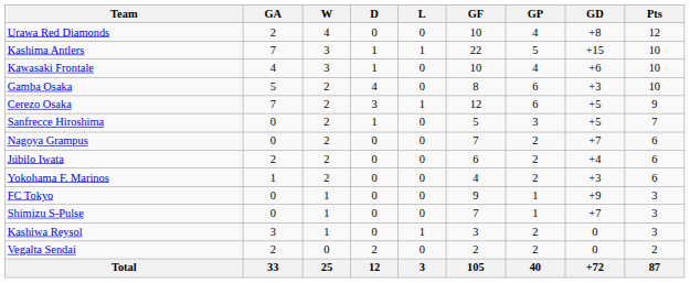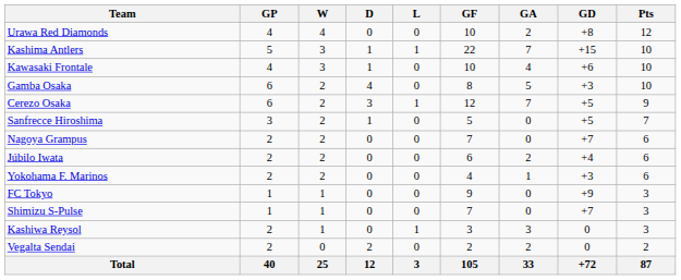 <table width=75% class="wikitable sortable" style="text-align:center">
 <tr>
 <th width=20%>Team</th>
-<th width=5%>GA</th>
+<th width=5%>GP</th>
 <th width=4%>W</th>
 <th width=4%>D</th>
 <th width=4%>L</th>
 <th width=5%>GF</th>
-<th width=5%>GP</th>
+<th width=5%>GA</th>
 <th width=5%>GD</th>
 <th width=5%>Pts</th>
 </tr>
 <tr>
 <td align=left> <a href='#'>Urawa Red Diamonds</a></td>
-<td>2</td>
+<td>4</td>
 <td>4</td>
 <td>0</td>
 <td>0</td>
 <td>10</td>
-<td>4</td>
+<td>2</td>
 <td>+8</td>
 <td>12</td>
 </tr>
 <tr>
 <td align=left> <a href='#'>Kashima Antlers</a></td>
-<td>7</td>
+<td>5</td>
 <td>3</td>
 <td>1</td>
 <td>1</td>
 <td>22</td>
-<td>5</td>
+<td>7</td>
 <td>+15</td>
 <td>10</td>
 </tr>
 <tr>
 <td align=left> <a href='#'>Kawasaki Frontale</a></td>
 <td>4</td>
 <td>3</td>
 <td>1</td>
 <td>0</td>
 <td>10</td>
 <td>4</td>
 <td>+6</td>
 <td>10</td>
 </tr>
 <tr>
 <td align=left> <a href='#'>Gamba Osaka</a></td>
-<td>5</td>
+<td>6</td>
 <td>2</td>
 <td>4</td>
 <td>0</td>
 <td>8</td>
-<td>6</td>
+<td>5</td>
 <td>+3</td>
 <td>10</td>
 </tr>
 <tr>
 <td align=left> <a href='#'>Cerezo Osaka</a></td>
-<td>7</td>
+<td>6</td>
 <td>2</td>
 <td>3</td>
 <td>1</td>
 <td>12</td>
-<td>6</td>
+<td>7</td>
 <td>+5</td>
 <td>9</td>
 </tr>
 <tr>
 <td align=left> <a href='#'>Sanfrecce Hiroshima</a></td>
-<td>0</td>
+<td>3</td>
 <td>2</td>
 <td>1</td>
 <td>0</td>
 <td>5</td>
-<td>3</td>
+<td>0</td>
 <td>+5</td>
 <td>7</td>
 </tr>
 <tr>
 <td align=left> <a href='#'>Nagoya Grampus</a></td>
-<td>0</td>
+<td>2</td>
 <td>2</td>
 <td>0</td>
 <td>0</td>
 <td>7</td>
-<td>2</td>
+<td>0</td>
 <td>+7</td>
 <td>6</td>
 </tr>
 <tr>
 <td align=left> <a href='#'>Júbilo Iwata</a></td>
 <td>2</td>
 <td>2</td>
 <td>0</td>
 <td>0</td>
 <td>6</td>
 <td>2</td>
 <td>+4</td>
 <td>6</td>
 </tr>
 <tr>
 <td align=left> <a href='#'>Yokohama F. Marinos</a></td>
-<td>1</td>
+<td>2</td>
 <td>2</td>
 <td>0</td>
 <td>0</td>
 <td>4</td>
-<td>2</td>
+<td>1</td>
 <td>+3</td>
 <td>6</td>
 </tr>
 <tr>
 <td align=left> <a href='#'>FC Tokyo</a></td>
-<td>0</td>
+<td>1</td>
 <td>1</td>
 <td>0</td>
 <td>0</td>
 <td>9</td>
-<td>1</td>
+<td>0</td>
 <td>+9</td>
 <td>3</td>
 </tr>
 <tr>
 <td align=left> <a href='#'>Shimizu S-Pulse</a></td>
-<td>0</td>
+<td>1</td>
 <td>1</td>
 <td>0</td>
 <td>0</td>
 <td>7</td>
-<td>1</td>
+<td>0</td>
 <td>+7</td>
 <td>3</td>
 </tr>
 <tr>
 <td align=left> <a href='#'>Kashiwa Reysol</a></td>
-<td>3</td>
+<td>2</td>
 <td>1</td>
 <td>0</td>
 <td>1</td>
 <td>3</td>
-<td>2</td>
+<td>3</td>
 <td>0</td>
 <td>3</td>
 </tr>
 <tr>
 <td align=left> <a href='#'>Vegalta Sendai</a></td>
 <td>2</td>
 <td>0</td>
 <td>2</td>
 <td>0</td>
 <td>2</td>
 <td>2</td>
 <td>0</td>
 <td>2</td>
 </tr>
 <tr style="font-weight:bold">
 <th>Total</th>
-<th>33</th>
+<th>40</th>
 <th>25</th>
 <th>12</th>
 <th>3</th>
 <th>105</th>
-<th>40</th>
+<th>33</th>
 <th>+72</th>
 <th>87</th>
 </tr>
 </table>
